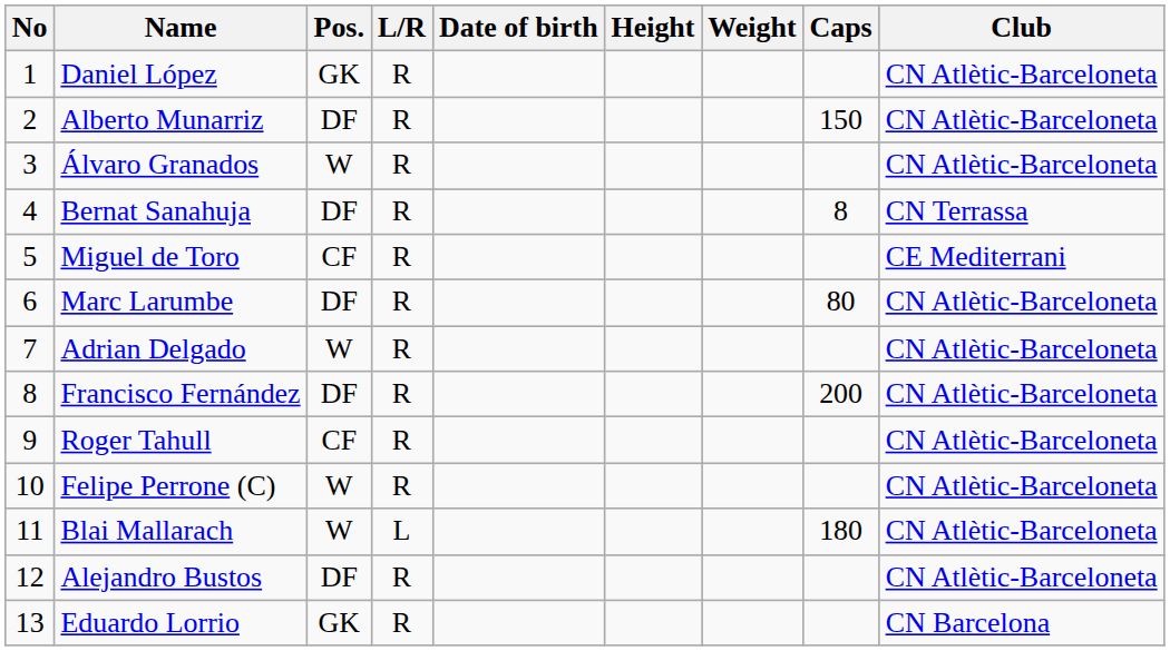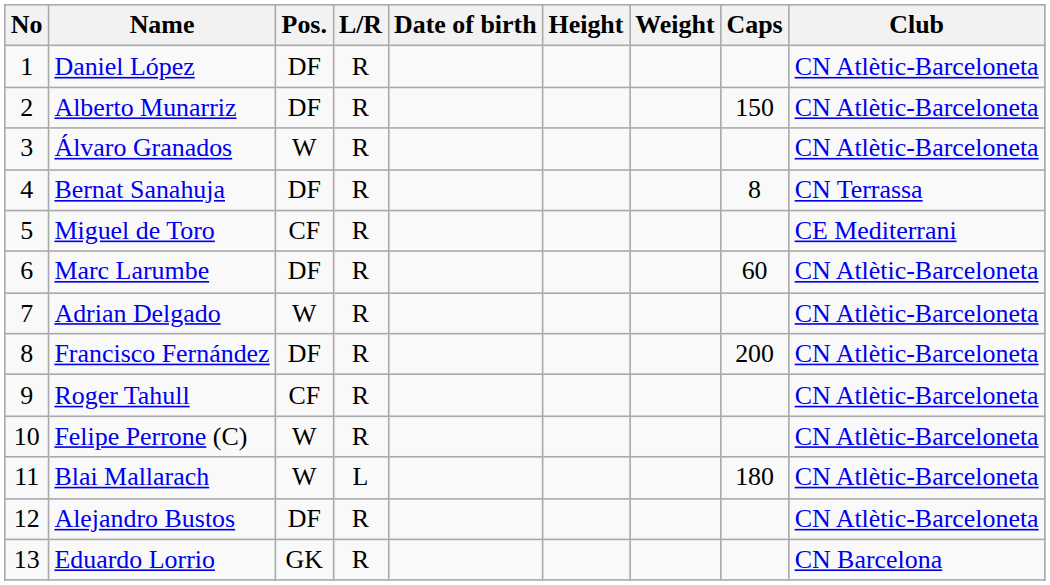 <table class="wikitable sortable" style="text-align:center;">
 <tr>
 <th>No</th>
 <th>Name</th>
 <th>Pos.</th>
 <th>L/R</th>
 <th>Date of birth</th>
 <th>Height</th>
 <th>Weight</th>
 <th>Caps</th>
 <th>Club</th>
 </tr>
 <tr>
 <td>1</td>
 <td align=left><a href='#'>Daniel López</a></td>
-<td>GK</td>
+<td>DF</td>
 <td>R</td>
 <td align=left></td>
 <td></td>
 <td></td>
 <td></td>
 <td align=left> <a href='#'>CN Atlètic-Barceloneta</a></td>
 </tr>
 <tr>
 <td>2</td>
 <td align=left><a href='#'>Alberto Munarriz</a></td>
 <td>DF</td>
 <td>R</td>
 <td align=left></td>
 <td></td>
 <td></td>
 <td>150</td>
 <td align=left> <a href='#'>CN Atlètic-Barceloneta</a></td>
 </tr>
 <tr>
 <td>3</td>
 <td align=left><a href='#'>Álvaro Granados</a></td>
 <td>W</td>
 <td>R</td>
 <td align=left></td>
 <td></td>
 <td></td>
 <td></td>
 <td align=left> <a href='#'>CN Atlètic-Barceloneta</a></td>
 </tr>
 <tr>
 <td>4</td>
 <td align=left><a href='#'>Bernat Sanahuja</a></td>
 <td>DF</td>
 <td>R</td>
 <td align=left></td>
 <td></td>
 <td></td>
 <td>8</td>
 <td align=left> <a href='#'>CN Terrassa</a></td>
 </tr>
 <tr>
 <td>5</td>
 <td align=left><a href='#'>Miguel de Toro</a></td>
 <td>CF</td>
 <td>R</td>
 <td align=left></td>
 <td></td>
 <td></td>
 <td></td>
 <td align=left> <a href='#'>CE Mediterrani</a></td>
 </tr>
 <tr>
 <td>6</td>
 <td align=left><a href='#'>Marc Larumbe</a></td>
 <td>DF</td>
 <td>R</td>
 <td align=left></td>
 <td></td>
 <td></td>
-<td>80</td>
+<td>60</td>
 <td align=left> <a href='#'>CN Atlètic-Barceloneta</a></td>
 </tr>
 <tr>
 <td>7</td>
 <td align=left><a href='#'>Adrian Delgado</a></td>
 <td>W</td>
 <td>R</td>
 <td align=left></td>
 <td></td>
 <td></td>
 <td></td>
 <td align=left> <a href='#'>CN Atlètic-Barceloneta</a></td>
 </tr>
 <tr>
 <td>8</td>
 <td align=left><a href='#'>Francisco Fernández</a></td>
 <td>DF</td>
 <td>R</td>
 <td align=left></td>
 <td></td>
 <td></td>
 <td>200</td>
 <td align=left> <a href='#'>CN Atlètic-Barceloneta</a></td>
 </tr>
 <tr>
 <td>9</td>
 <td align=left><a href='#'>Roger Tahull</a></td>
 <td>CF</td>
 <td>R</td>
 <td align=left></td>
 <td></td>
 <td></td>
 <td></td>
 <td align=left> <a href='#'>CN Atlètic-Barceloneta</a></td>
 </tr>
 <tr>
 <td>10</td>
 <td align=left><a href='#'>Felipe Perrone</a> (C)</td>
 <td>W</td>
 <td>R</td>
 <td align=left></td>
 <td></td>
 <td></td>
 <td></td>
 <td align=left> <a href='#'>CN Atlètic-Barceloneta</a></td>
 </tr>
 <tr>
 <td>11</td>
 <td align=left><a href='#'>Blai Mallarach</a></td>
 <td>W</td>
 <td>L</td>
 <td align=left></td>
 <td></td>
 <td></td>
 <td>180</td>
 <td align=left> <a href='#'>CN Atlètic-Barceloneta</a></td>
 </tr>
 <tr>
 <td>12</td>
 <td align=left><a href='#'>Alejandro Bustos</a></td>
 <td>DF</td>
 <td>R</td>
 <td align=left></td>
 <td></td>
 <td></td>
 <td></td>
 <td align=left> <a href='#'>CN Atlètic-Barceloneta</a></td>
 </tr>
 <tr>
 <td>13</td>
 <td align=left><a href='#'>Eduardo Lorrio</a></td>
 <td>GK</td>
 <td>R</td>
 <td align=left></td>
 <td></td>
 <td></td>
 <td></td>
 <td align=left> <a href='#'>CN Barcelona</a></td>
 </tr>
 </table>
